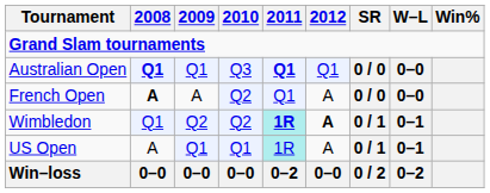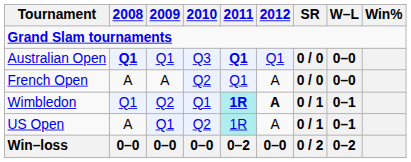 <table class=wikitable style=text-align:center>
 <tr>
 <th>Tournament</th>
 <th><a href='#'>2008</a></th>
 <th><a href='#'>2009</a></th>
 <th><a href='#'>2010</a></th>
 <th><a href='#'>2011</a></th>
 <th><a href='#'>2012</a></th>
 <th>SR</th>
 <th>W–L</th>
 <th>Win%</th>
 </tr>
 <tr>
 <td colspan=25 style=text-align:left><a href='#'><strong>Grand Slam tournaments</strong></a></td>
 </tr>
 <tr>
 <td align=left><a href='#'>Australian Open</a></td>
 <td bgcolor=ecf2ff><strong><a href='#'>Q1</a></strong></td>
 <td bgcolor=ecf2ff><a href='#'>Q1</a></td>
 <td bgcolor=ecf2ff><a href='#'>Q3</a></td>
 <td bgcolor=ecf2ff><strong><a href='#'>Q1</a></strong></td>
 <td bgcolor=ecf2ff><a href='#'>Q1</a></td>
 <th>0 / 0</th>
 <th>0–0</th>
 <th></th>
 </tr>
 <tr>
 <td align=left><a href='#'>French Open</a></td>
-<td><strong>A</strong></td>
+<td>A</td>
 <td>A</td>
 <td bgcolor=ecf2ff><a href='#'>Q2</a></td>
 <td bgcolor=ecf2ff><a href='#'>Q1</a></td>
 <td>A</td>
 <th>0 / 0</th>
 <th>0–0</th>
 <th></th>
 </tr>
 <tr>
 <td align=left><a href='#'>Wimbledon</a></td>
 <td bgcolor=ecf2ff><a href='#'>Q1</a></td>
 <td bgcolor=ecf2ff><a href='#'>Q2</a></td>
-<td bgcolor=ecf2ff><a href='#'>Q2</a></td>
+<td bgcolor=ecf2ff><a href='#'>Q1</a></td>
 <td bgcolor=afeeee><strong><a href='#'>1R</a></strong></td>
 <td><strong>A</strong></td>
 <th>0 / 1</th>
 <th>0–1</th>
 <th></th>
 </tr>
 <tr>
 <td align=left><a href='#'>US Open</a></td>
 <td>A</td>
 <td bgcolor=ecf2ff><a href='#'>Q1</a></td>
-<td bgcolor=ecf2ff><a href='#'>Q1</a></td>
+<td bgcolor=ecf2ff><a href='#'>Q2</a></td>
 <td bgcolor=afeeee><a href='#'>1R</a></td>
 <td>A</td>
 <th>0 / 1</th>
 <th>0–1</th>
 <th></th>
 </tr>
 <tr>
 <th style=text-align:left><strong>Win–loss</strong></th>
 <th>0–0</th>
 <th>0–0</th>
 <th>0–0</th>
 <th>0–2</th>
 <th>0–0</th>
 <th>0 / 2</th>
 <th>0–2</th>
 <th></th>
 </tr>
 </table>
